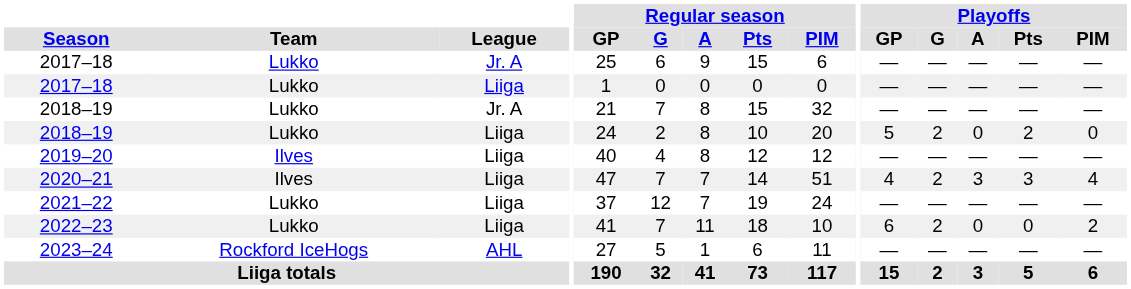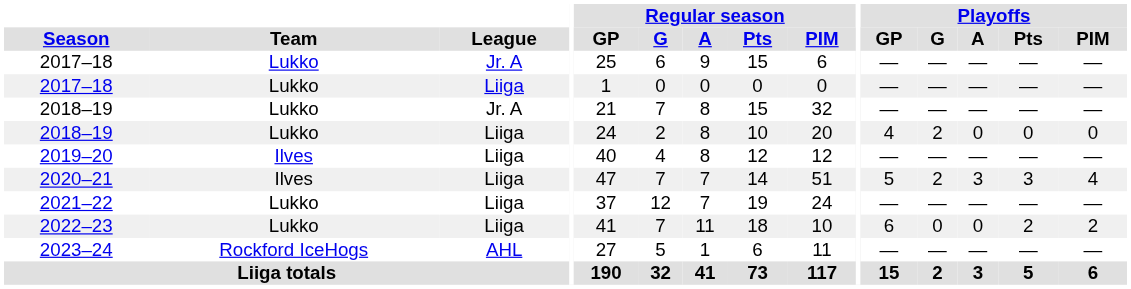 <table border="0" cellpadding="1" cellspacing="0" style="text-align:center; width:60em">
 <tr bgcolor="#e0e0e0">
 <th colspan="3" bgcolor="#ffffff"></th>
 <th rowspan="99" bgcolor="#ffffff"></th>
 <th colspan="5"><a href='#'>Regular season</a></th>
 <th rowspan="99" bgcolor="#ffffff"></th>
 <th colspan="5"><a href='#'>Playoffs</a></th>
 </tr>
 <tr bgcolor="#e0e0e0">
 <th><a href='#'>Season</a></th>
 <th>Team</th>
 <th>League</th>
 <th>GP</th>
 <th><a href='#'>G</a></th>
 <th><a href='#'>A</a></th>
 <th><a href='#'>Pts</a></th>
 <th><a href='#'>PIM</a></th>
 <th>GP</th>
 <th>G</th>
 <th>A</th>
 <th>Pts</th>
 <th>PIM</th>
 </tr>
 <tr>
 <td>2017–18</td>
 <td><a href='#'>Lukko</a></td>
 <td><a href='#'>Jr. A</a></td>
 <td>25</td>
 <td>6</td>
 <td>9</td>
 <td>15</td>
 <td>6</td>
 <td>—</td>
 <td>—</td>
 <td>—</td>
 <td>—</td>
 <td>—</td>
 </tr>
 <tr bgcolor="#f0f0f0">
 <td><a href='#'>2017–18</a></td>
 <td>Lukko</td>
 <td><a href='#'>Liiga</a></td>
 <td>1</td>
 <td>0</td>
 <td>0</td>
 <td>0</td>
 <td>0</td>
 <td>—</td>
 <td>—</td>
 <td>—</td>
 <td>—</td>
 <td>—</td>
 </tr>
 <tr>
 <td>2018–19</td>
 <td>Lukko</td>
 <td>Jr. A</td>
 <td>21</td>
 <td>7</td>
 <td>8</td>
 <td>15</td>
 <td>32</td>
 <td>—</td>
 <td>—</td>
 <td>—</td>
 <td>—</td>
 <td>—</td>
 </tr>
 <tr bgcolor="#f0f0f0">
 <td><a href='#'>2018–19</a></td>
 <td>Lukko</td>
 <td>Liiga</td>
 <td>24</td>
 <td>2</td>
 <td>8</td>
 <td>10</td>
 <td>20</td>
-<td>5</td>
+<td>4</td>
 <td>2</td>
 <td>0</td>
-<td>2</td>
+<td>0</td>
 <td>0</td>
 </tr>
 <tr>
 <td><a href='#'>2019–20</a></td>
 <td><a href='#'>Ilves</a></td>
 <td>Liiga</td>
 <td>40</td>
 <td>4</td>
 <td>8</td>
 <td>12</td>
 <td>12</td>
 <td>—</td>
 <td>—</td>
 <td>—</td>
 <td>—</td>
 <td>—</td>
 </tr>
 <tr bgcolor="#f0f0f0">
 <td><a href='#'>2020–21</a></td>
 <td>Ilves</td>
 <td>Liiga</td>
 <td>47</td>
 <td>7</td>
 <td>7</td>
 <td>14</td>
 <td>51</td>
-<td>4</td>
+<td>5</td>
 <td>2</td>
 <td>3</td>
 <td>3</td>
 <td>4</td>
 </tr>
 <tr>
 <td><a href='#'>2021–22</a></td>
 <td>Lukko</td>
 <td>Liiga</td>
 <td>37</td>
 <td>12</td>
 <td>7</td>
 <td>19</td>
 <td>24</td>
 <td>—</td>
 <td>—</td>
 <td>—</td>
 <td>—</td>
 <td>—</td>
 </tr>
 <tr bgcolor="#f0f0f0">
 <td><a href='#'>2022–23</a></td>
 <td>Lukko</td>
 <td>Liiga</td>
 <td>41</td>
 <td>7</td>
 <td>11</td>
 <td>18</td>
 <td>10</td>
 <td>6</td>
-<td>2</td>
 <td>0</td>
 <td>0</td>
+<td>2</td>
 <td>2</td>
 </tr>
 <tr>
 <td><a href='#'>2023–24</a></td>
 <td><a href='#'>Rockford IceHogs</a></td>
 <td><a href='#'>AHL</a></td>
 <td>27</td>
 <td>5</td>
 <td>1</td>
 <td>6</td>
 <td>11</td>
 <td>—</td>
 <td>—</td>
 <td>—</td>
 <td>—</td>
 <td>—</td>
 </tr>
 <tr bgcolor="#e0e0e0">
 <th colspan="3">Liiga totals</th>
 <th>190</th>
 <th>32</th>
 <th>41</th>
 <th>73</th>
 <th>117</th>
 <th>15</th>
 <th>2</th>
 <th>3</th>
 <th>5</th>
 <th>6</th>
 </tr>
 </table>
